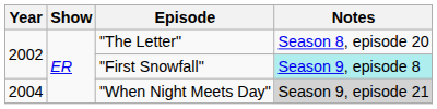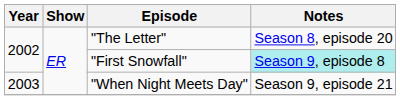 <table class="wikitable" style="font-size: 95%;">
 <tr>
 <th>Year</th>
 <th>Show</th>
 <th>Episode</th>
 <th>Notes</th>
 </tr>
 <tr>
 <td rowspan=2>2002</td>
 <td rowspan=3><em><a href='#'>ER</a></em></td>
 <td>"The Letter"</td>
 <td><a href='#'>Season 8</a>, episode 20</td>
 </tr>
 <tr>
 <td>"First Snowfall"</td>
 <td style="background: paleturquoise;"><a href='#'>Season 9</a>, episode 8</td>
 </tr>
 <tr>
-<td>2004</td>
+<td>2003</td>
 <td>"When Night Meets Day"</td>
-<td style="background: lightgrey;">Season 9, episode 21</td>
+<td>Season 9, episode 21</td>
 </tr>
 <tr>
 </tr>
 </table>
